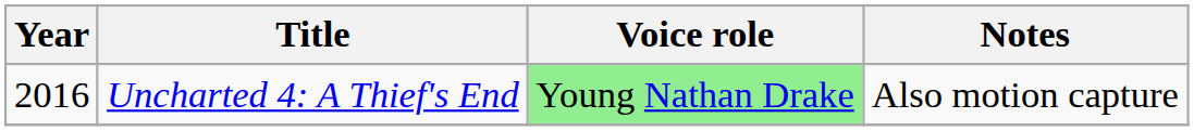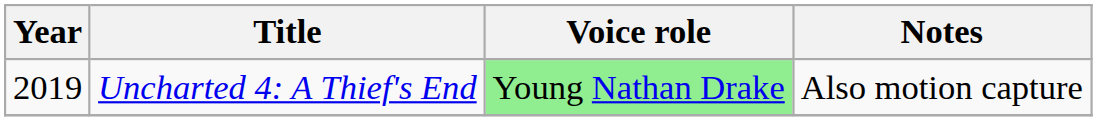 <table class="wikitable sortable">
 <tr>
 <th>Year</th>
 <th>Title</th>
 <th>Voice role</th>
 <th>Notes</th>
 </tr>
 <tr>
-<td>2016</td>
+<td>2019</td>
 <td><em><a href='#'>Uncharted 4: A Thief's End</a></em></td>
 <td style="background: lightgreen;">Young <a href='#'>Nathan Drake</a></td>
 <td>Also motion capture</td>
 </tr>
 <tr>
 </tr>
 </table>
